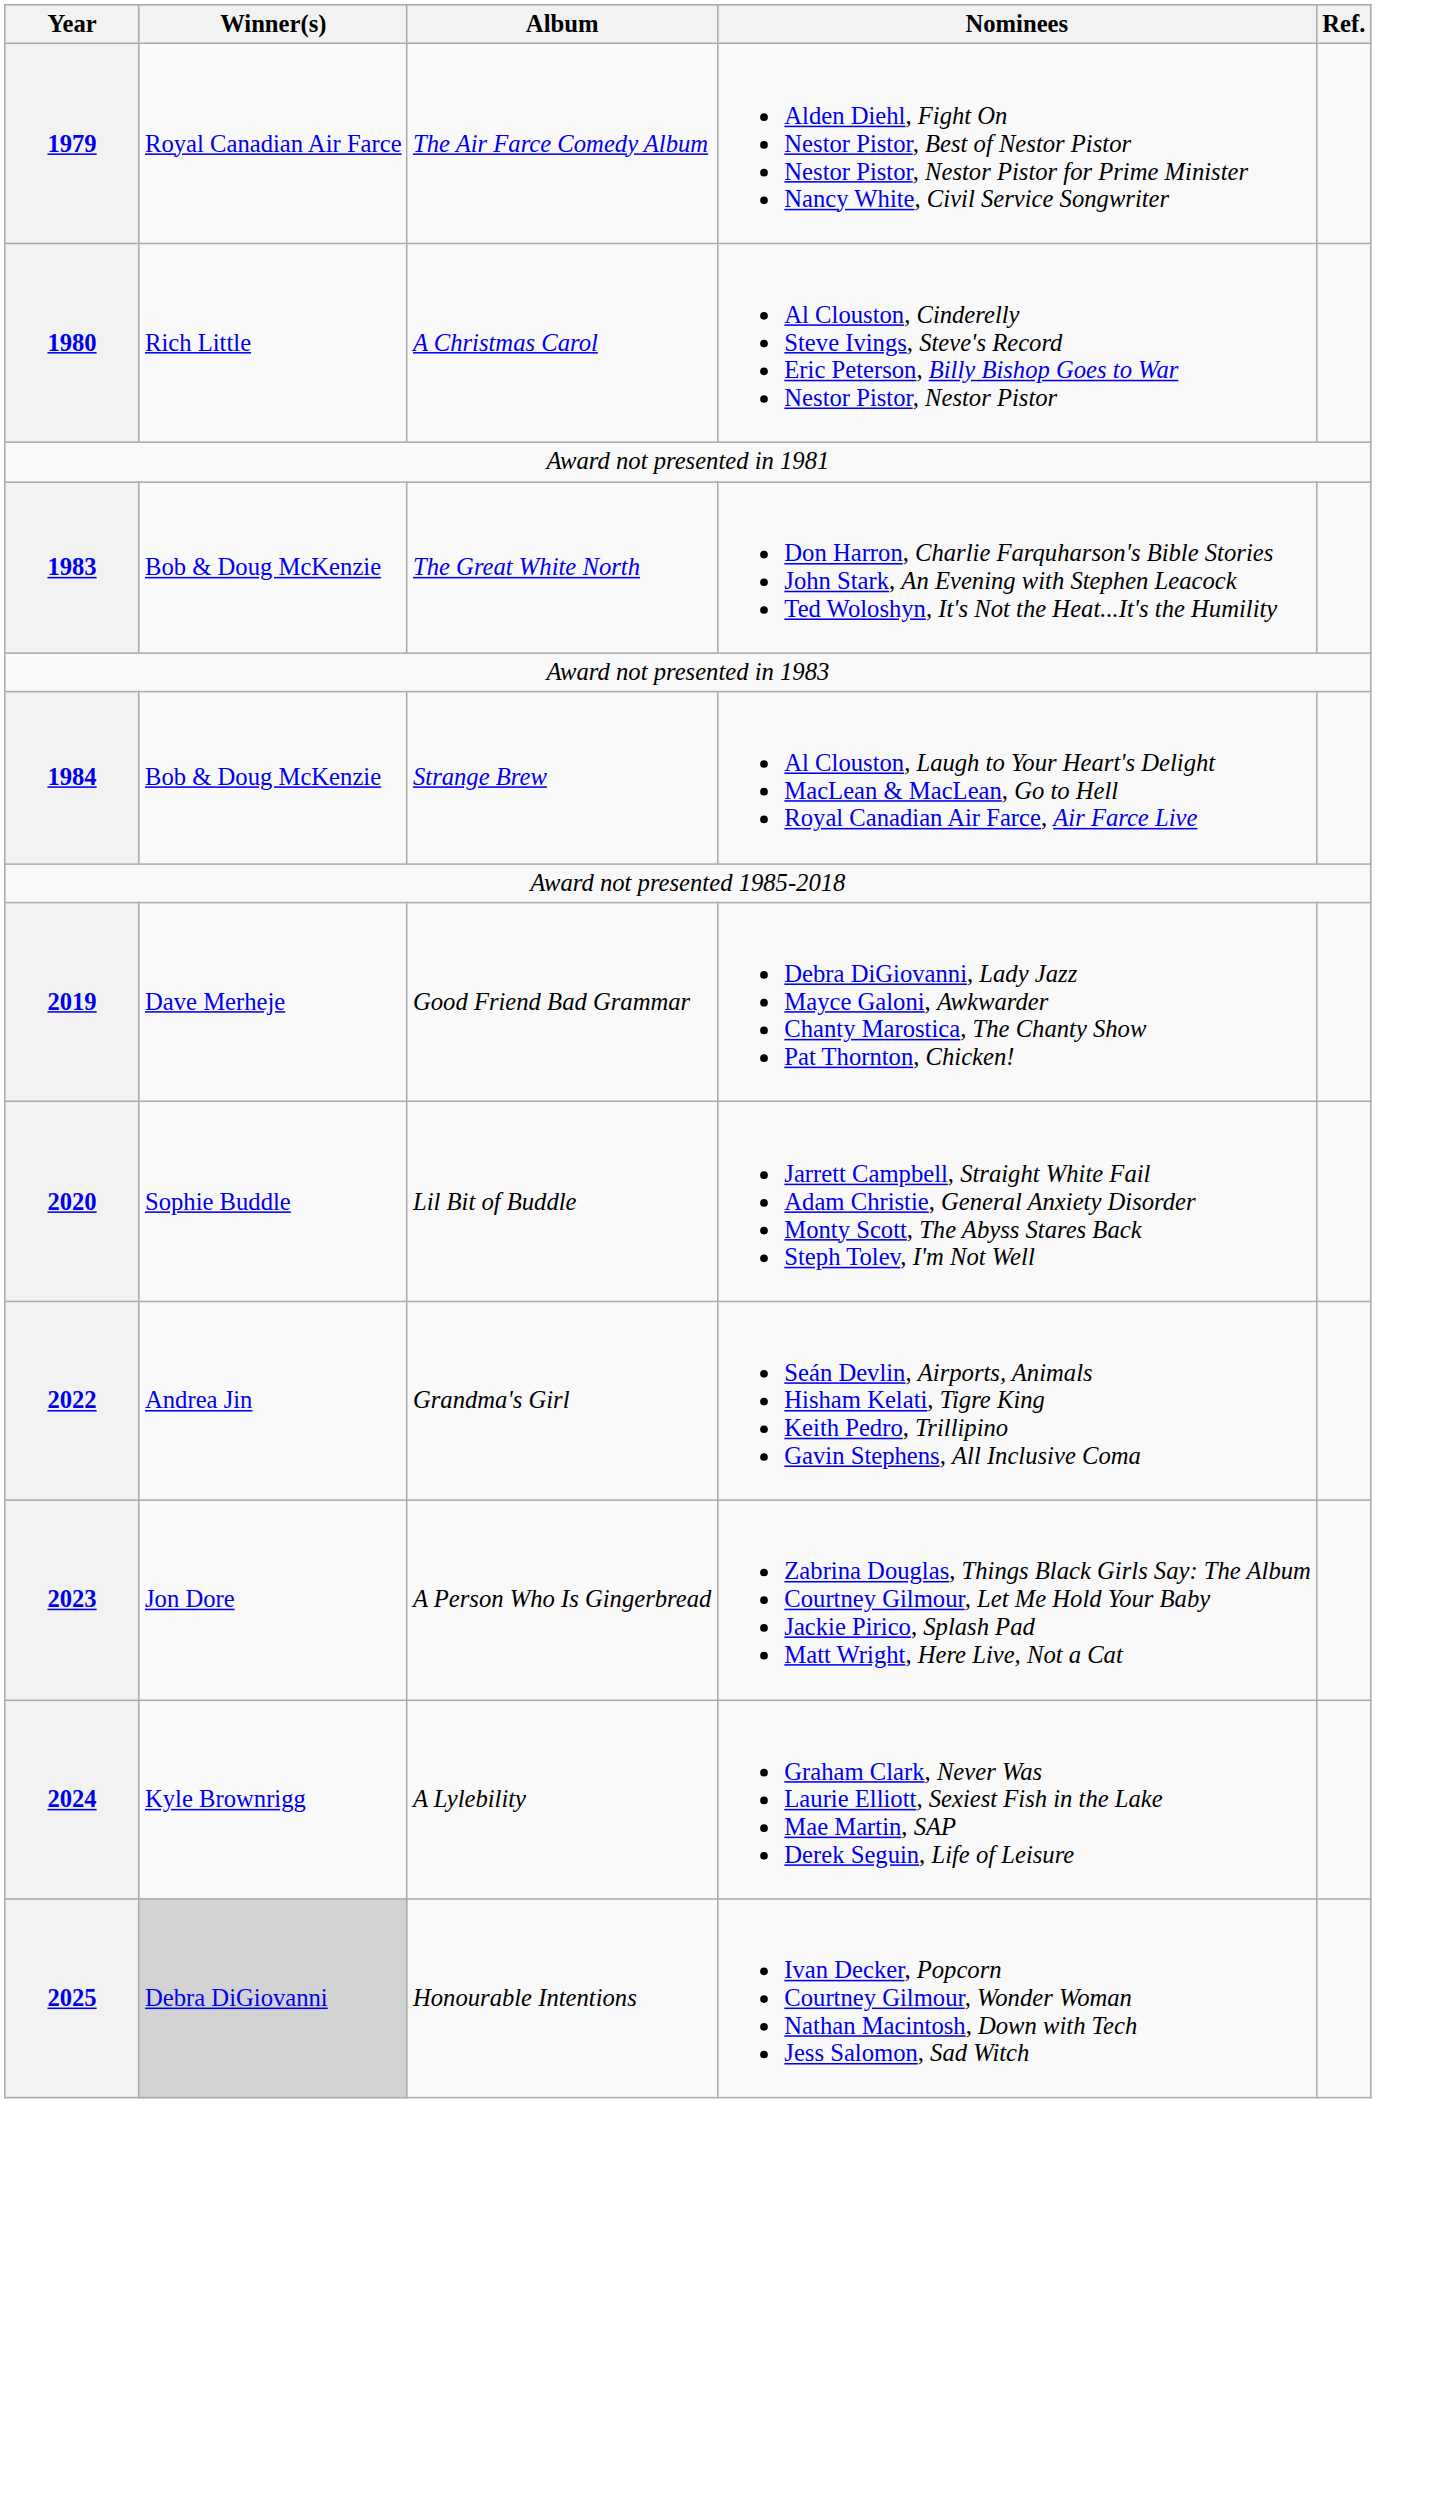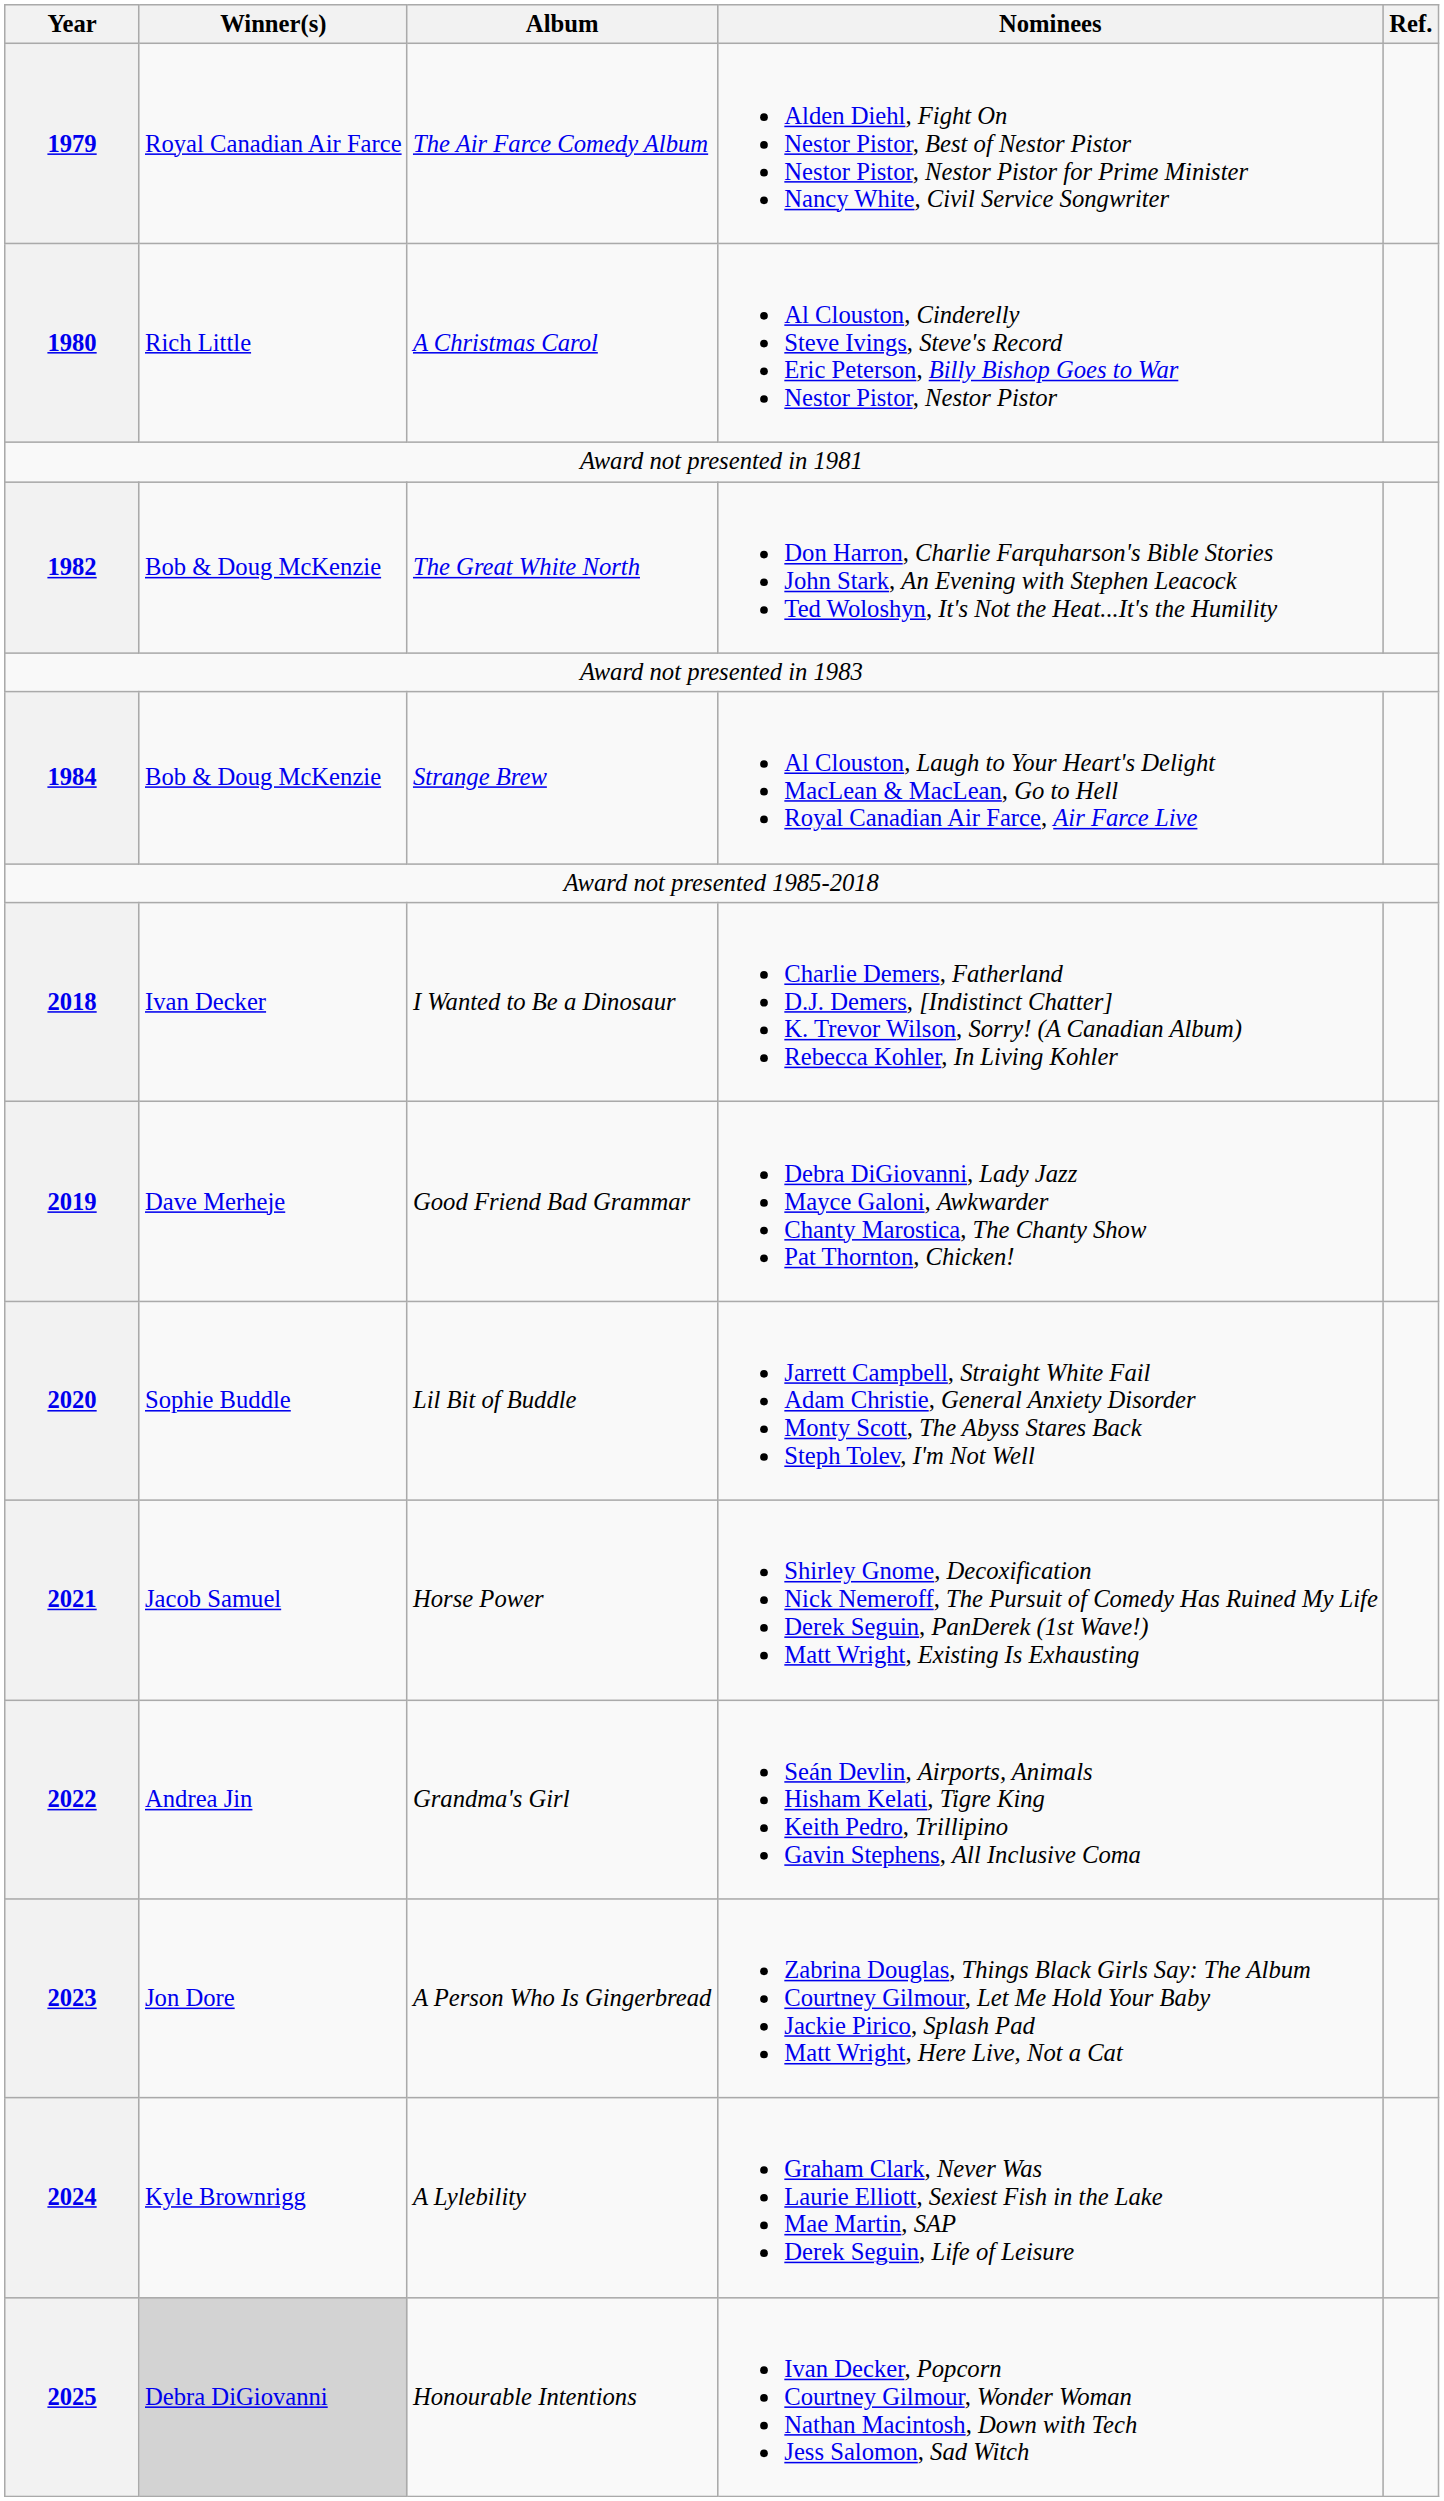 <table class="wikitable sortable">
 <tr>
 <th scope="col" style="width:5em;">Year</th>
 <th scope="col">Winner(s)</th>
 <th scope="col">Album</th>
 <th scope="col" class="unsortable">Nominees</th>
 <th scope="col" class="unsortable">Ref.</th>
 </tr>
 <tr>
 <th scope="row"><a href='#'>1979</a></th>
 <td><a href='#'>Royal Canadian Air Farce</a></td>
 <td><em><a href='#'>The Air Farce Comedy Album</a></em></td>
 <td><br><ul><li><a href='#'>Alden Diehl</a>, <em>Fight On</em></li><li><a href='#'>Nestor Pistor</a>, <em>Best of Nestor Pistor</em></li><li><a href='#'>Nestor Pistor</a>, <em>Nestor Pistor for Prime Minister</em></li><li><a href='#'>Nancy White</a>, <em>Civil Service Songwriter</em></li></ul></td>
 <td align="center"></td>
 </tr>
 <tr>
 <th scope="row"><a href='#'>1980</a></th>
 <td><a href='#'>Rich Little</a></td>
 <td><em><a href='#'>A Christmas Carol</a></em></td>
 <td><br><ul><li><a href='#'>Al Clouston</a>, <em>Cinderelly</em></li><li><a href='#'>Steve Ivings</a>, <em>Steve's Record</em></li><li><a href='#'>Eric Peterson</a>, <em><a href='#'>Billy Bishop Goes to War</a></em></li><li><a href='#'>Nestor Pistor</a>, <em>Nestor Pistor</em></li></ul></td>
 <td align="center"></td>
 </tr>
 <tr>
 <td colspan=5 align=center><em>Award not presented in 1981</em></td>
 </tr>
 <tr>
-<th scope="row"><a href='#'>1983</a></th>
+<th scope="row"><a href='#'>1982</a></th>
 <td><a href='#'>Bob & Doug McKenzie</a></td>
 <td><em><a href='#'>The Great White North</a></em></td>
 <td><br><ul><li><a href='#'>Don Harron</a>, <em>Charlie Farquharson's Bible Stories</em></li><li><a href='#'>John Stark</a>, <em>An Evening with Stephen Leacock</em></li><li><a href='#'>Ted Woloshyn</a>, <em>It's Not the Heat...It's the Humility</em></li></ul></td>
 <td align="center"></td>
 </tr>
 <tr>
 <td colspan=5 align=center><em>Award not presented in 1983</em></td>
 </tr>
 <tr>
 <th scope="row"><a href='#'>1984</a></th>
 <td><a href='#'>Bob & Doug McKenzie</a></td>
 <td><em><a href='#'>Strange Brew</a></em></td>
 <td><br><ul><li><a href='#'>Al Clouston</a>, <em>Laugh to Your Heart's Delight</em></li><li><a href='#'>MacLean & MacLean</a>, <em>Go to Hell</em></li><li><a href='#'>Royal Canadian Air Farce</a>, <em><a href='#'>Air Farce Live</a></em></li></ul></td>
 <td align="center"></td>
 </tr>
 <tr>
 <td colspan=5 align=center><em>Award not presented 1985-2018</em></td>
 </tr>
 <tr>
+<th scope="row"><a href='#'>2018</a></th>
+<td><a href='#'>Ivan Decker</a></td>
+<td><em>I Wanted to Be a Dinosaur</em></td>
+<td><br><ul><li><a href='#'>Charlie Demers</a>, <em>Fatherland</em></li><li><a href='#'>D.J. Demers</a>, <em>[Indistinct Chatter]</em></li><li><a href='#'>K. Trevor Wilson</a>, <em>Sorry! (A Canadian Album)</em></li><li><a href='#'>Rebecca Kohler</a>, <em>In Living Kohler</em></li></ul></td>
+<td align="center"></td>
+</tr>
+<tr>
 <th scope="row"><a href='#'>2019</a></th>
 <td><a href='#'>Dave Merheje</a></td>
 <td><em>Good Friend Bad Grammar</em></td>
 <td><br><ul><li><a href='#'>Debra DiGiovanni</a>, <em>Lady Jazz</em></li><li><a href='#'>Mayce Galoni</a>, <em>Awkwarder</em></li><li><a href='#'>Chanty Marostica</a>, <em>The Chanty Show</em></li><li><a href='#'>Pat Thornton</a>, <em>Chicken!</em></li></ul></td>
 <td align="center"></td>
 </tr>
 <tr>
 <th scope="row"><a href='#'>2020</a></th>
 <td><a href='#'>Sophie Buddle</a></td>
 <td><em>Lil Bit of Buddle</em></td>
 <td><br><ul><li><a href='#'>Jarrett Campbell</a>, <em>Straight White Fail</em></li><li><a href='#'>Adam Christie</a>, <em>General Anxiety Disorder</em></li><li><a href='#'>Monty Scott</a>, <em>The Abyss Stares Back</em></li><li><a href='#'>Steph Tolev</a>, <em>I'm Not Well</em></li></ul></td>
+<td align="center"></td>
+</tr>
+<tr>
+<th scope="row"><a href='#'>2021</a></th>
+<td><a href='#'>Jacob Samuel</a></td>
+<td><em>Horse Power</em></td>
+<td><br><ul><li><a href='#'>Shirley Gnome</a>, <em>Decoxification</em></li><li><a href='#'>Nick Nemeroff</a>, <em>The Pursuit of Comedy Has Ruined My Life</em></li><li><a href='#'>Derek Seguin</a>, <em>PanDerek (1st Wave!)</em></li><li><a href='#'>Matt Wright</a>, <em>Existing Is Exhausting</em></li></ul></td>
 <td align="center"></td>
 </tr>
 <tr>
 <th style="text-align:center;" scope="row"><a href='#'>2022</a></th>
 <td><a href='#'>Andrea Jin</a></td>
 <td><em>Grandma's Girl</em></td>
 <td><br><ul><li><a href='#'>Seán Devlin</a>, <em>Airports, Animals</em></li><li><a href='#'>Hisham Kelati</a>, <em>Tigre King</em></li><li><a href='#'>Keith Pedro</a>, <em>Trillipino</em></li><li><a href='#'>Gavin Stephens</a>, <em>All Inclusive Coma</em></li></ul></td>
 <td align="center"></td>
 </tr>
 <tr>
 <th scope="row"><a href='#'>2023</a></th>
 <td><a href='#'>Jon Dore</a></td>
 <td><em>A Person Who Is Gingerbread</em></td>
 <td><br><ul><li><a href='#'>Zabrina Douglas</a>, <em>Things Black Girls Say: The Album</em></li><li><a href='#'>Courtney Gilmour</a>, <em>Let Me Hold Your Baby</em></li><li><a href='#'>Jackie Pirico</a>, <em>Splash Pad</em></li><li><a href='#'>Matt Wright</a>, <em>Here Live, Not a Cat</em></li></ul></td>
 <td align="center"></td>
 </tr>
 <tr>
 <th scope="row"><a href='#'>2024</a></th>
 <td><a href='#'>Kyle Brownrigg</a></td>
 <td><em>A Lylebility</em></td>
 <td><br><ul><li><a href='#'>Graham Clark</a>, <em>Never Was</em></li><li><a href='#'>Laurie Elliott</a>, <em>Sexiest Fish in the Lake</em></li><li><a href='#'>Mae Martin</a>, <em>SAP</em></li><li><a href='#'>Derek Seguin</a>, <em>Life of Leisure</em></li></ul></td>
 <td align="center"></td>
 </tr>
 <tr>
 <th scope="row"><a href='#'>2025</a></th>
 <td style="background: lightgrey;"><a href='#'>Debra DiGiovanni</a></td>
 <td><em>Honourable Intentions</em></td>
 <td><br><ul><li><a href='#'>Ivan Decker</a>, <em>Popcorn</em></li><li><a href='#'>Courtney Gilmour</a>, <em>Wonder Woman</em></li><li><a href='#'>Nathan Macintosh</a>, <em>Down with Tech</em></li><li><a href='#'>Jess Salomon</a>, <em>Sad Witch</em></li></ul></td>
 <td align="center"></td>
 </tr>
 </table>
